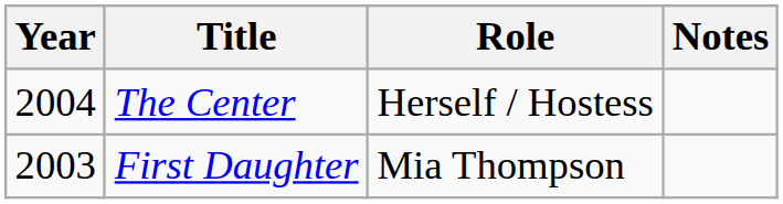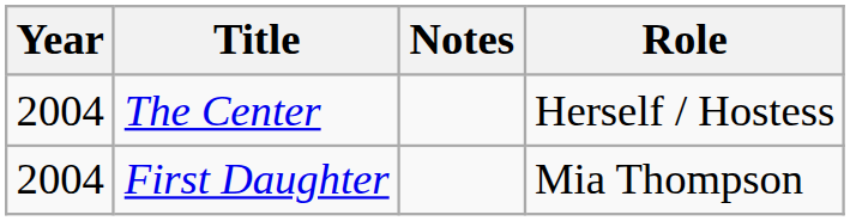 <table class="wikitable">
 <tr>
 <th>Year</th>
 <th>Title</th>
+<th>Notes</th>
 <th>Role</th>
-<th>Notes</th>
 </tr>
 <tr>
 <td>2004</td>
 <td><em><a href='#'>The Center</a></em></td>
+<td></td>
 <td>Herself / Hostess</td>
-<td></td>
 </tr>
 <tr>
-<td>2003</td>
+<td>2004</td>
 <td><em><a href='#'>First Daughter</a></em></td>
+<td></td>
 <td>Mia Thompson</td>
-<td></td>
 </tr>
 </table>
